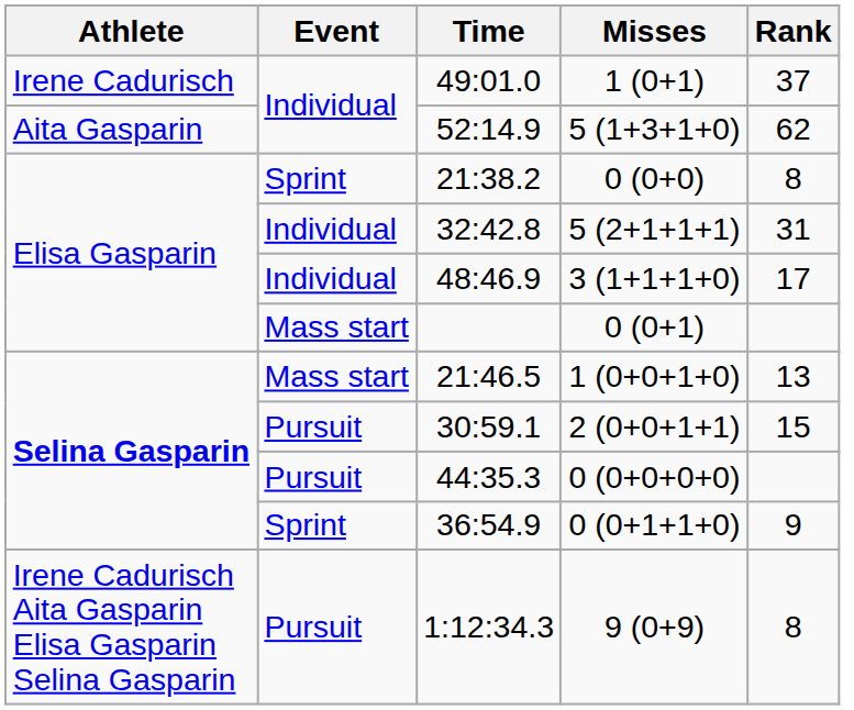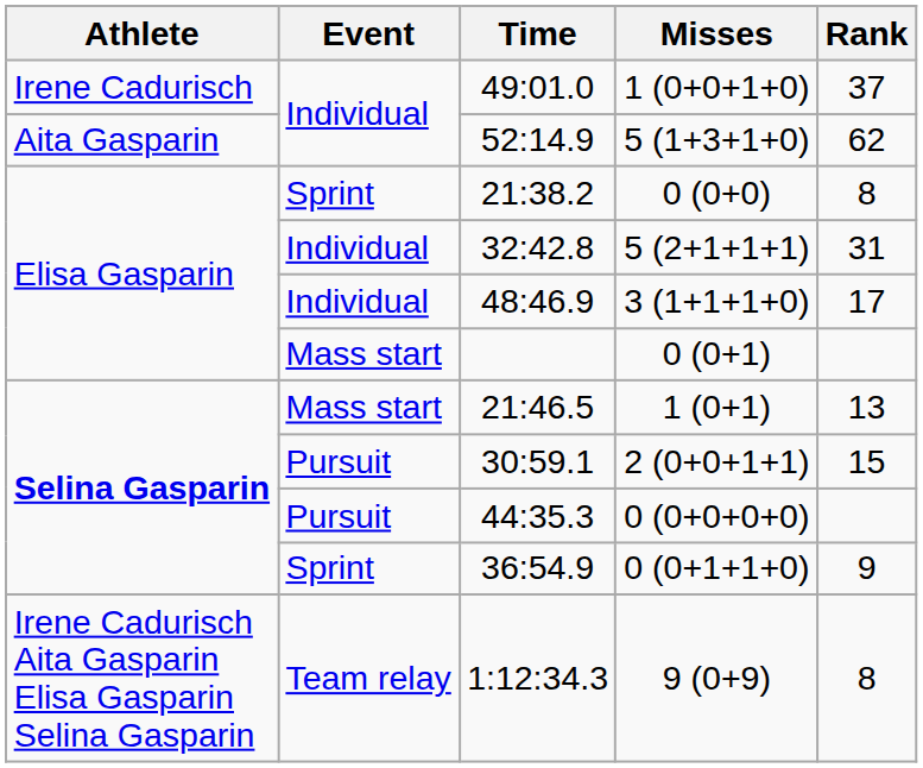 <table class="wikitable" style="font-size:90%">
 <tr>
 <th>Athlete</th>
 <th>Event</th>
 <th>Time</th>
 <th>Misses</th>
 <th>Rank</th>
 </tr>
 <tr align=center>
 <td align=left><a href='#'>Irene Cadurisch</a></td>
 <td align=left rowspan=2><a href='#'>Individual</a></td>
 <td>49:01.0</td>
-<td>1 (0+1)</td>
+<td>1 (0+0+1+0)</td>
 <td>37</td>
 </tr>
 <tr align=center>
 <td align=left><a href='#'>Aita Gasparin</a></td>
 <td>52:14.9</td>
 <td>5 (1+3+1+0)</td>
 <td>62</td>
 </tr>
 <tr align=center>
 <td rowspan=4 align=left><a href='#'>Elisa Gasparin</a></td>
 <td align=left><a href='#'>Sprint</a></td>
 <td>21:38.2</td>
 <td>0 (0+0)</td>
 <td>8</td>
 </tr>
 <tr align=center>
 <td align=left><a href='#'>Individual</a></td>
 <td>32:42.8</td>
 <td>5 (2+1+1+1)</td>
 <td>31</td>
 </tr>
 <tr align=center>
 <td align=left><a href='#'>Individual</a></td>
 <td>48:46.9</td>
 <td>3 (1+1+1+0)</td>
 <td>17</td>
 </tr>
 <tr align=center>
 <td align=left><a href='#'>Mass start</a></td>
 <td></td>
 <td>0 (0+1)</td>
 <td></td>
 </tr>
 <tr align=center>
 <td rowspan=4 align=left><strong><a href='#'>Selina Gasparin</a></strong></td>
 <td align=left><a href='#'>Mass start</a></td>
 <td>21:46.5</td>
-<td>1 (0+0+1+0)</td>
+<td>1 (0+1)</td>
 <td>13</td>
 </tr>
 <tr align=center>
 <td align=left><a href='#'>Pursuit</a></td>
 <td>30:59.1</td>
 <td>2 (0+0+1+1)</td>
 <td>15</td>
 </tr>
 <tr align=center>
 <td align=left><a href='#'>Pursuit</a></td>
 <td>44:35.3</td>
 <td>0 (0+0+0+0)</td>
 <td></td>
 </tr>
 <tr align=center>
 <td align=left><a href='#'>Sprint</a></td>
 <td>36:54.9</td>
 <td>0 (0+1+1+0)</td>
 <td>9</td>
 </tr>
 <tr align=center>
 <td align=left><a href='#'>Irene Cadurisch</a><br><a href='#'>Aita Gasparin</a><br><a href='#'>Elisa Gasparin</a><br><a href='#'>Selina Gasparin</a></td>
-<td align=left><a href='#'>Pursuit</a></td>
+<td align=left><a href='#'>Team relay</a></td>
 <td>1:12:34.3</td>
 <td>9 (0+9)</td>
 <td>8</td>
 </tr>
 </table>
